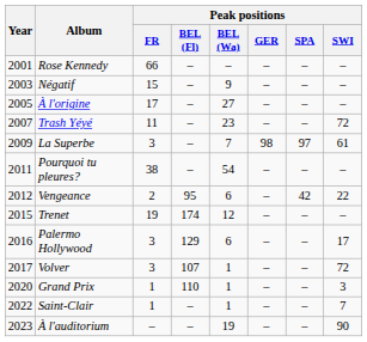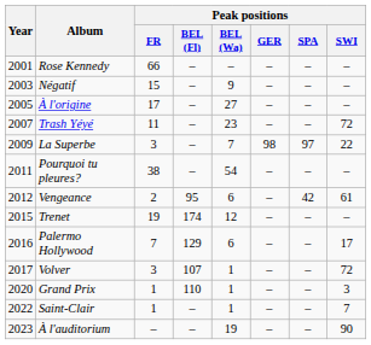 <table class="wikitable">
 <tr>
 <th align="center" rowspan="2" width="10">Year</th>
 <th align="center" rowspan="2" width="120">Album</th>
 <th align="center" colspan="6" width="20">Peak positions</th>
 </tr>
 <tr>
 <th scope="col" style="width:3em;font-size:90%;"><a href='#'>FR</a><br></th>
 <th scope="col" style="width:3em;font-size:90%;"><a href='#'>BEL <br>(Fl)</a><br></th>
 <th scope="col" style="width:3em;font-size:90%;"><a href='#'>BEL <br>(Wa)</a><br></th>
 <th scope="col" style="width:3em;font-size:90%;"><a href='#'>GER</a><br></th>
 <th scope="col" style="width:3em;font-size:90%;"><a href='#'>SPA</a></th>
 <th scope="col" style="width:3em;font-size:90%;"><a href='#'>SWI</a><br></th>
 </tr>
 <tr>
 <td style="text-align:center;">2001</td>
 <td><em>Rose Kennedy</em></td>
 <td style="text-align:center;">66</td>
 <td style="text-align:center;">–</td>
 <td style="text-align:center;">–</td>
 <td style="text-align:center;">–</td>
 <td style="text-align:center;">–</td>
 <td style="text-align:center;">–</td>
 </tr>
 <tr>
 <td style="text-align:center;">2003</td>
 <td><em>Négatif</em></td>
 <td style="text-align:center;">15</td>
 <td style="text-align:center;">–</td>
 <td style="text-align:center;">9</td>
 <td style="text-align:center;">–</td>
 <td style="text-align:center;">–</td>
 <td style="text-align:center;">–</td>
 </tr>
 <tr>
 <td style="text-align:center;">2005</td>
 <td><em><a href='#'>À l'origine</a></em></td>
 <td style="text-align:center;">17</td>
 <td style="text-align:center;">–</td>
 <td style="text-align:center;">27</td>
 <td style="text-align:center;">–</td>
 <td style="text-align:center;">–</td>
 <td style="text-align:center;">–</td>
 </tr>
 <tr>
 <td style="text-align:center;">2007</td>
 <td><em><a href='#'>Trash Yéyé</a></em></td>
 <td style="text-align:center;">11</td>
 <td style="text-align:center;">–</td>
 <td style="text-align:center;">23</td>
 <td style="text-align:center;">–</td>
 <td style="text-align:center;">–</td>
 <td style="text-align:center;">72</td>
 </tr>
 <tr>
 <td style="text-align:center;">2009</td>
 <td><em>La Superbe</em></td>
 <td style="text-align:center;">3</td>
 <td style="text-align:center;">–</td>
 <td style="text-align:center;">7</td>
 <td style="text-align:center;">98</td>
 <td style="text-align:center;">97</td>
-<td style="text-align:center;">61</td>
+<td style="text-align:center;">22</td>
 </tr>
 <tr>
 <td style="text-align:center;">2011</td>
 <td><em>Pourquoi tu pleures?</em></td>
 <td style="text-align:center;">38</td>
 <td style="text-align:center;">–</td>
 <td style="text-align:center;">54</td>
 <td style="text-align:center;">–</td>
 <td style="text-align:center;">–</td>
 <td style="text-align:center;">–</td>
 </tr>
 <tr>
 <td style="text-align:center;">2012</td>
 <td><em>Vengeance</em></td>
 <td style="text-align:center;">2</td>
 <td style="text-align:center;">95</td>
 <td style="text-align:center;">6</td>
 <td style="text-align:center;">–</td>
 <td style="text-align:center;">42</td>
-<td style="text-align:center;">22</td>
+<td style="text-align:center;">61</td>
 </tr>
 <tr>
 <td style="text-align:center;">2015</td>
 <td><em>Trenet</em></td>
 <td style="text-align:center;">19</td>
 <td style="text-align:center;">174</td>
 <td style="text-align:center;">12</td>
 <td style="text-align:center;">–</td>
 <td style="text-align:center;">–</td>
 <td style="text-align:center;">–</td>
 </tr>
 <tr>
 <td style="text-align:center;">2016</td>
 <td><em>Palermo Hollywood</em></td>
-<td style="text-align:center;">3</td>
+<td style="text-align:center;">7</td>
 <td style="text-align:center;">129</td>
 <td style="text-align:center;">6</td>
 <td style="text-align:center;">–</td>
 <td style="text-align:center;">–</td>
 <td style="text-align:center;">17</td>
 </tr>
 <tr>
 <td style="text-align:center;">2017</td>
 <td><em>Volver</em></td>
 <td style="text-align:center;">3<br></td>
 <td style="text-align:center;">107</td>
 <td style="text-align:center;">1</td>
 <td style="text-align:center;">–</td>
 <td style="text-align:center;">–</td>
 <td style="text-align:center;">72</td>
 </tr>
 <tr>
 <td style="text-align:center;">2020</td>
 <td><em>Grand Prix</em></td>
 <td style="text-align:center;">1</td>
 <td style="text-align:center;">110</td>
 <td style="text-align:center;">1</td>
 <td style="text-align:center;">–</td>
 <td style="text-align:center;">–</td>
 <td style="text-align:center;">3</td>
 </tr>
 <tr>
 <td style="text-align:center;">2022</td>
 <td><em>Saint-Clair</em></td>
 <td style="text-align:center;">1<br></td>
 <td style="text-align:center;">–</td>
 <td style="text-align:center;">1</td>
 <td style="text-align:center;">–</td>
 <td style="text-align:center;">–</td>
 <td style="text-align:center;">7</td>
 </tr>
 <tr>
 <td style="text-align:center;">2023</td>
 <td><em>À l'auditorium</em></td>
 <td style="text-align:center;">–</td>
 <td style="text-align:center;">–</td>
 <td style="text-align:center;">19</td>
 <td style="text-align:center;">–</td>
 <td style="text-align:center;">–</td>
 <td style="text-align:center;">90</td>
 </tr>
 </table>
